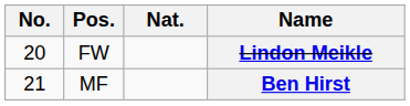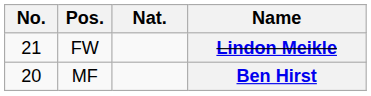 <table class="wikitable plainrowheaders" style="text-align:center">
 <tr>
 <th width=40>No.</th>
 <th width=40>Pos.</th>
 <th width=60>Nat.</th>
 <th width=150 scope=col>Name</th>
 </tr>
 <tr>
-<td>20</td>
+<td>21</td>
 <td>FW</td>
 <td align=left></td>
 <th scope=row><s><a href='#'>Lindon Meikle</a></s> </th>
 </tr>
 <tr>
-<td>21</td>
+<td>20</td>
 <td>MF</td>
 <td align=left></td>
 <th scope=row><a href='#'>Ben Hirst</a></th>
 </tr>
 </table>
